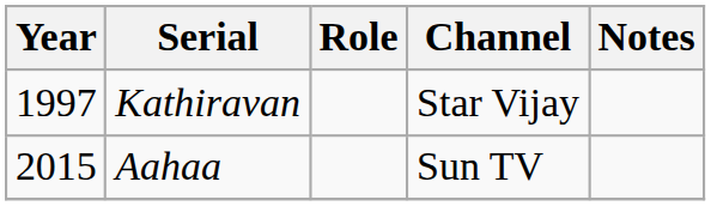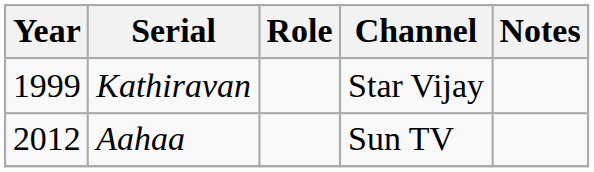 <table class="wikitable">
 <tr>
 <th>Year</th>
 <th>Serial</th>
 <th>Role</th>
 <th>Channel</th>
 <th>Notes</th>
 </tr>
 <tr>
-<td>1997</td>
+<td>1999</td>
 <td><em>Kathiravan</em></td>
 <td></td>
 <td>Star Vijay</td>
 <td></td>
 </tr>
 <tr>
-<td>2015</td>
+<td>2012</td>
 <td><em>Aahaa</em></td>
 <td></td>
 <td>Sun TV</td>
 <td></td>
 </tr>
 <tr>
 </tr>
 </table>
